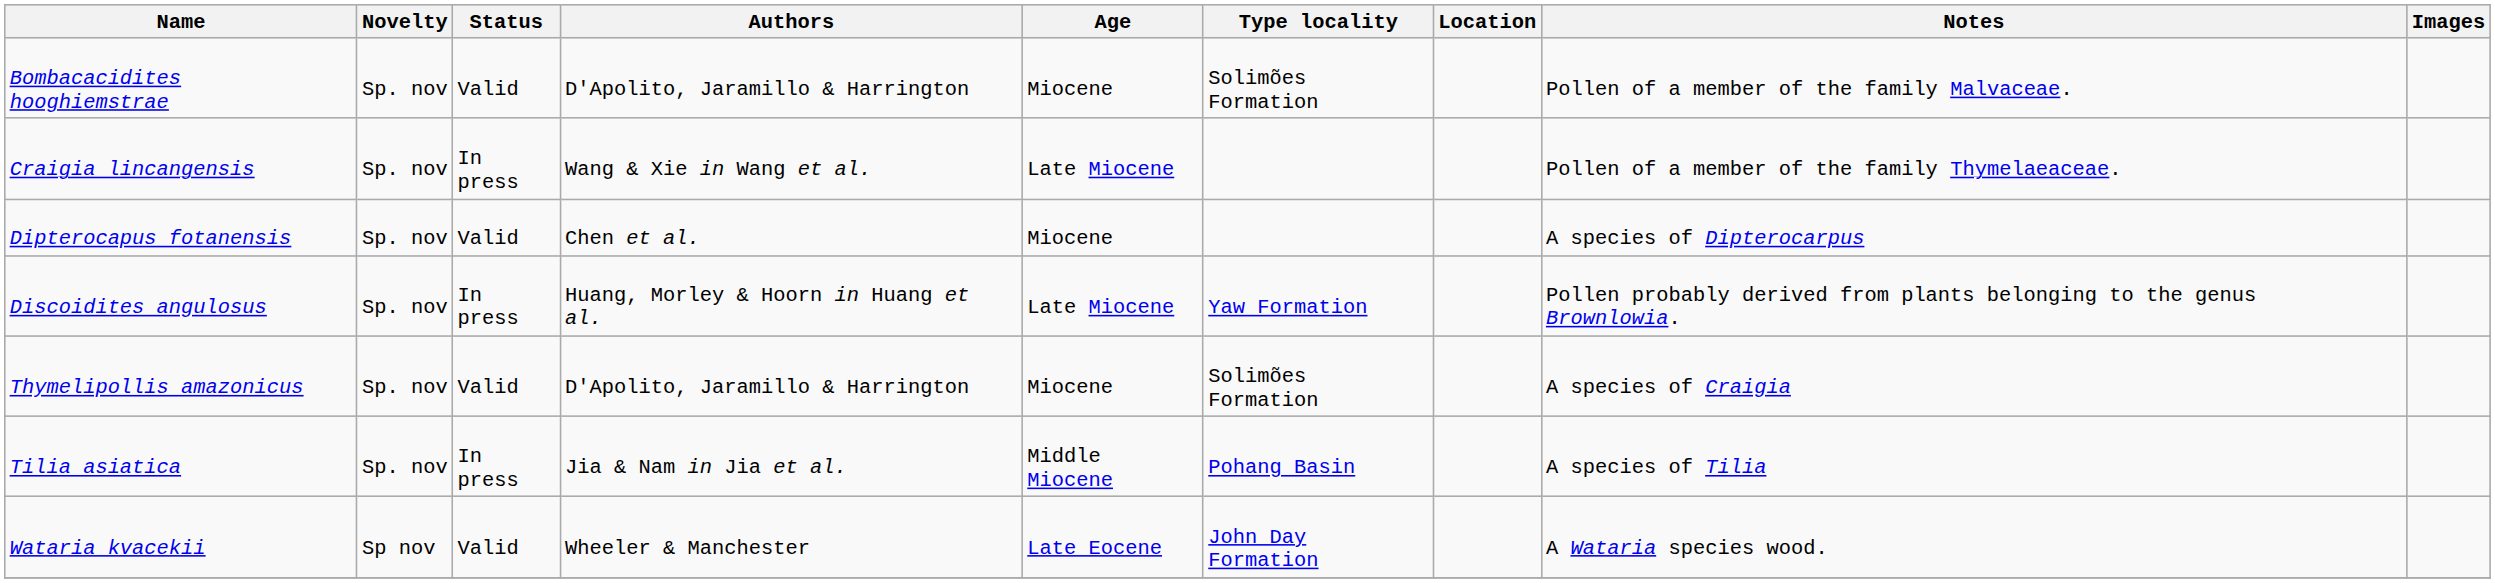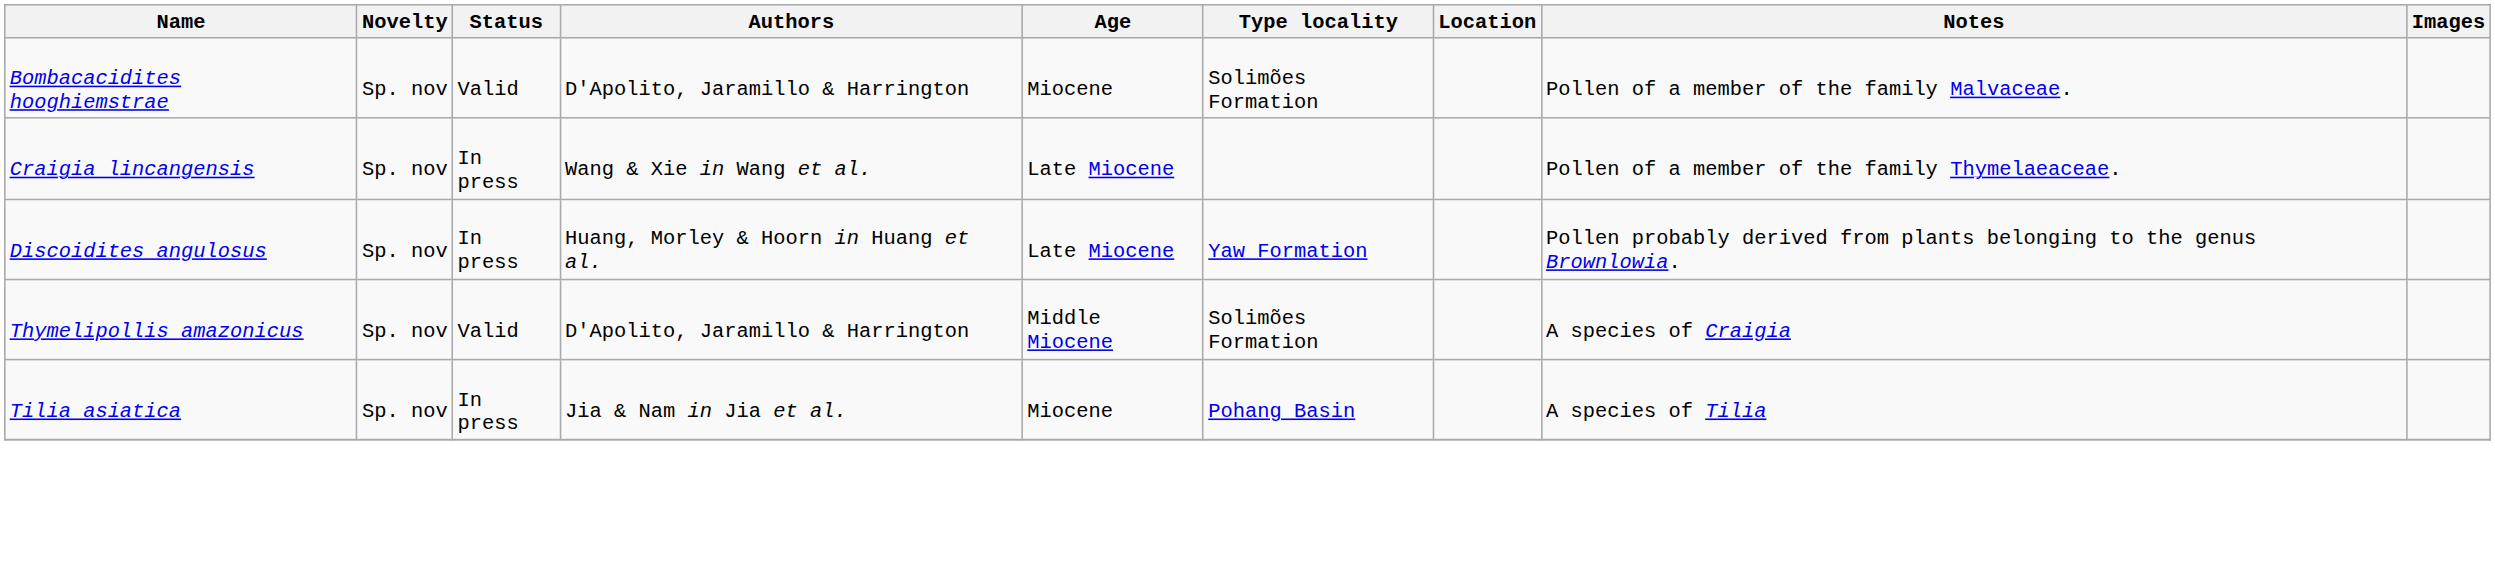 <table class="wikitable sortable" align="center" width="100%">
 <tr>
 <th>Name</th>
 <th>Novelty</th>
 <th>Status</th>
 <th>Authors</th>
 <th>Age</th>
 <th>Type locality</th>
 <th>Location</th>
 <th>Notes</th>
 <th>Images</th>
 </tr>
 <tr>
 <td><br><em><a href='#'>Bombacacidites hooghiemstrae</a></em></td>
 <td><br>Sp. nov</td>
 <td><br>Valid</td>
 <td><br>D'Apolito, Jaramillo & Harrington</td>
 <td><br>Miocene</td>
 <td><br>Solimões Formation</td>
 <td><br></td>
 <td><br>Pollen of a member of the family <a href='#'>Malvaceae</a>.</td>
 <td></td>
 </tr>
 <tr>
 <td><br><em><a href='#'>Craigia lincangensis</a></em></td>
 <td><br>Sp. nov</td>
 <td><br>In press</td>
 <td><br>Wang & Xie <em>in</em> Wang <em>et al.</em></td>
 <td><br>Late <a href='#'>Miocene</a></td>
 <td></td>
 <td><br></td>
 <td><br>Pollen of a member of the family <a href='#'>Thymelaeaceae</a>.</td>
 <td></td>
 </tr>
 <tr>
-<td><br><em><a href='#'>Dipterocapus fotanensis</a></em></td>
-<td><br>Sp. nov</td>
-<td><br>Valid</td>
-<td><br>Chen <em>et al.</em></td>
-<td><br>Miocene</td>
-<td></td>
-<td><br></td>
-<td><br>A species of <em><a href='#'>Dipterocarpus</a></em></td>
-<td></td>
-</tr>
-<tr>
 <td><br><em><a href='#'>Discoidites angulosus</a></em></td>
 <td><br>Sp. nov</td>
 <td><br>In press</td>
 <td><br>Huang, Morley & Hoorn <em>in</em> Huang <em>et al.</em></td>
 <td><br>Late <a href='#'>Miocene</a></td>
 <td><br><a href='#'>Yaw Formation</a></td>
 <td><br></td>
 <td><br>Pollen probably derived from plants belonging to the genus <em><a href='#'>Brownlowia</a></em>.</td>
 <td></td>
 </tr>
 <tr>
 <td><br><em><a href='#'>Thymelipollis amazonicus</a></em></td>
 <td><br>Sp. nov</td>
 <td><br>Valid</td>
 <td><br>D'Apolito, Jaramillo & Harrington</td>
-<td><br>Miocene</td>
+<td><br>Middle <a href='#'>Miocene</a></td>
 <td><br>Solimões Formation</td>
 <td><br></td>
 <td><br>A species of <em><a href='#'>Craigia</a></em></td>
 <td></td>
 </tr>
 <tr>
 <td><br><em><a href='#'>Tilia asiatica</a></em></td>
 <td><br>Sp. nov</td>
 <td><br>In press</td>
 <td><br>Jia & Nam <em>in</em> Jia <em>et al.</em></td>
-<td><br>Middle <a href='#'>Miocene</a></td>
+<td><br>Miocene</td>
 <td><br><a href='#'>Pohang Basin</a></td>
 <td><br></td>
 <td><br>A species of <em><a href='#'>Tilia</a></em></td>
 <td></td>
 </tr>
 <tr>
-<td><br><em><a href='#'>Wataria kvacekii</a></em></td>
-<td><br>Sp nov</td>
-<td><br>Valid</td>
-<td><br>Wheeler & Manchester</td>
-<td><br><a href='#'>Late Eocene</a></td>
-<td><br><a href='#'>John Day Formation</a></td>
-<td><br><br></td>
-<td><br>A <em><a href='#'>Wataria</a></em> species wood.</td>
-<td></td>
-</tr>
-<tr>
 </tr>
 </table>
